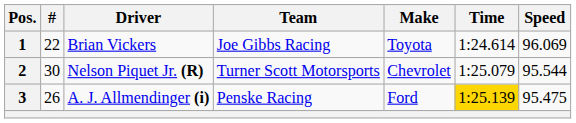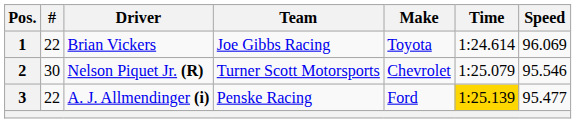 <table class="wikitable" style="font-size:95%">
 <tr>
 <th>Pos.</th>
 <th>#</th>
 <th>Driver</th>
 <th>Team</th>
 <th>Make</th>
 <th>Time</th>
 <th>Speed</th>
 </tr>
 <tr>
 <th>1</th>
 <td>22</td>
 <td><a href='#'>Brian Vickers</a></td>
 <td><a href='#'>Joe Gibbs Racing</a></td>
 <td><a href='#'>Toyota</a></td>
 <td>1:24.614</td>
 <td>96.069</td>
 </tr>
 <tr>
 <th>2</th>
 <td>30</td>
 <td><a href='#'>Nelson Piquet Jr.</a> <strong>(R)</strong></td>
 <td><a href='#'>Turner Scott Motorsports</a></td>
 <td><a href='#'>Chevrolet</a></td>
 <td>1:25.079</td>
-<td>95.544</td>
+<td>95.546</td>
 </tr>
 <tr>
 <th>3</th>
-<td>26</td>
+<td>22</td>
 <td><a href='#'>A. J. Allmendinger</a> <strong>(i)</strong></td>
 <td><a href='#'>Penske Racing</a></td>
 <td><a href='#'>Ford</a></td>
 <td style="background: gold;">1:25.139</td>
-<td>95.475</td>
+<td>95.477</td>
 </tr>
 <tr>
 <th colspan="7"></th>
 </tr>
 </table>
